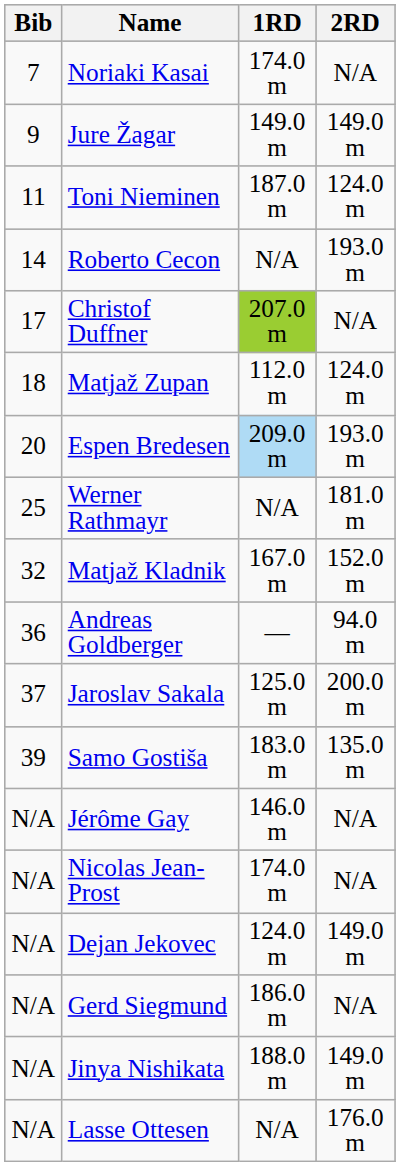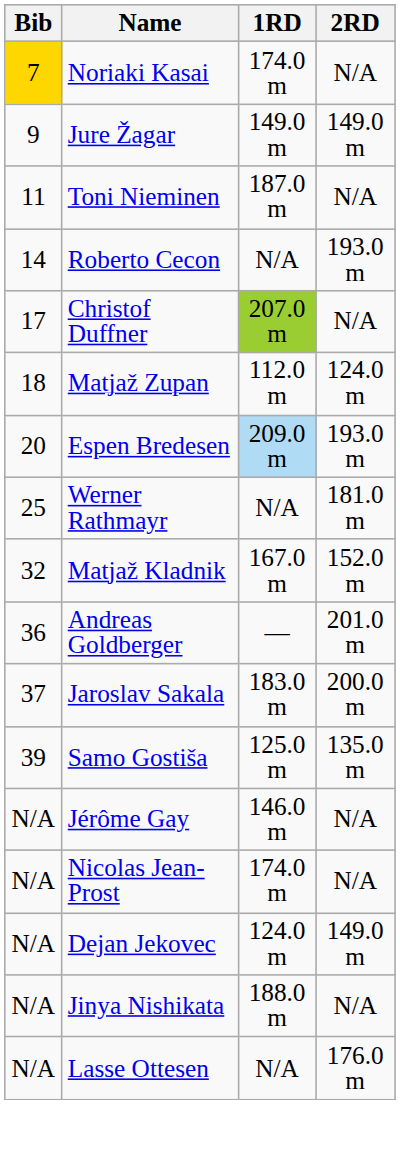 <table class="wikitable collapsible autocollapse sortable" style="text-align:center; line-height:16px; width:28%;">
 <tr>
 <th width=30>Bib</th>
 <th width=135>Name</th>
 <th width=48>1RD</th>
 <th width=48>2RD</th>
 </tr>
 <tr>
-<td>7</td>
+<td style="background: gold;">7</td>
 <td align=left> <a href='#'>Noriaki Kasai</a></td>
 <td align=center>174.0 m</td>
 <td align=center>N/A</td>
 </tr>
 <tr>
 <td>9</td>
 <td align=left> <a href='#'>Jure Žagar</a></td>
 <td align=center>149.0 m</td>
 <td align=center>149.0 m</td>
 </tr>
 <tr>
 <td>11</td>
 <td align=left> <a href='#'>Toni Nieminen</a></td>
 <td align=center>187.0 m</td>
-<td align=center>124.0 m</td>
+<td align=center>N/A</td>
 </tr>
 <tr>
 <td>14</td>
 <td align=left> <a href='#'>Roberto Cecon</a></td>
 <td align=center>N/A</td>
 <td align=center>193.0 m</td>
 </tr>
 <tr>
 <td>17</td>
 <td align=left> <a href='#'>Christof Duffner</a></td>
 <td align=center bgcolor=#9ACD32>207.0 m</td>
 <td align=center>N/A</td>
 </tr>
 <tr>
 <td>18</td>
 <td align=left> <a href='#'>Matjaž Zupan</a></td>
 <td align=center>112.0 m</td>
 <td align=center>124.0 m</td>
 </tr>
 <tr>
 <td>20</td>
 <td align=left> <a href='#'>Espen Bredesen</a></td>
 <td align=center bgcolor=#AFDBF5>209.0 m</td>
 <td align=center>193.0 m</td>
 </tr>
 <tr>
 <td>25</td>
 <td align=left> <a href='#'>Werner Rathmayr</a></td>
 <td align=center>N/A</td>
 <td align=center>181.0 m</td>
 </tr>
 <tr>
 <td>32</td>
 <td align=left> <a href='#'>Matjaž Kladnik</a></td>
 <td align=center>167.0 m</td>
 <td align=center>152.0 m</td>
 </tr>
 <tr>
 <td>36</td>
 <td align=left> <a href='#'>Andreas Goldberger</a></td>
 <td align=center>—</td>
-<td align=center>94.0 m</td>
+<td align=center>201.0 m</td>
 </tr>
 <tr>
 <td>37</td>
 <td align=left> <a href='#'>Jaroslav Sakala</a></td>
-<td align=center>125.0 m</td>
+<td align=center>183.0 m</td>
 <td align=center>200.0 m</td>
 </tr>
 <tr>
 <td>39</td>
 <td align=left> <a href='#'>Samo Gostiša</a></td>
-<td align=center>183.0 m</td>
+<td align=center>125.0 m</td>
 <td align=center>135.0 m</td>
 </tr>
 <tr>
 <td>N/A</td>
 <td align=left> <a href='#'>Jérôme Gay</a></td>
 <td align=center>146.0 m</td>
 <td align=center>N/A</td>
 </tr>
 <tr>
 <td>N/A</td>
 <td align=left> <a href='#'>Nicolas Jean-Prost</a></td>
 <td align=center>174.0 m</td>
 <td align=center>N/A</td>
 </tr>
 <tr>
 <td>N/A</td>
 <td align=left> <a href='#'>Dejan Jekovec</a></td>
 <td align=center>124.0 m</td>
 <td align=center>149.0 m</td>
 </tr>
 <tr>
 <td>N/A</td>
-<td align=left> <a href='#'>Gerd Siegmund</a></td>
-<td align=center>186.0 m</td>
-<td align=center>N/A</td>
-</tr>
-<tr>
-<td>N/A</td>
 <td align=left> <a href='#'>Jinya Nishikata</a></td>
 <td align=center>188.0 m</td>
-<td align=center>149.0 m</td>
+<td align=center>N/A</td>
 </tr>
 <tr>
 <td>N/A</td>
 <td align=left> <a href='#'>Lasse Ottesen</a></td>
 <td align=center>N/A</td>
 <td align=center>176.0 m</td>
 </tr>
 </table>
